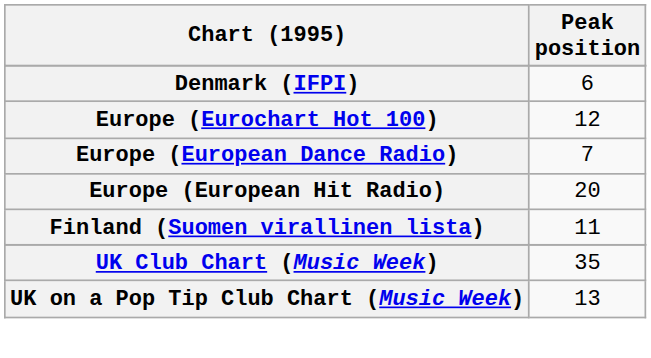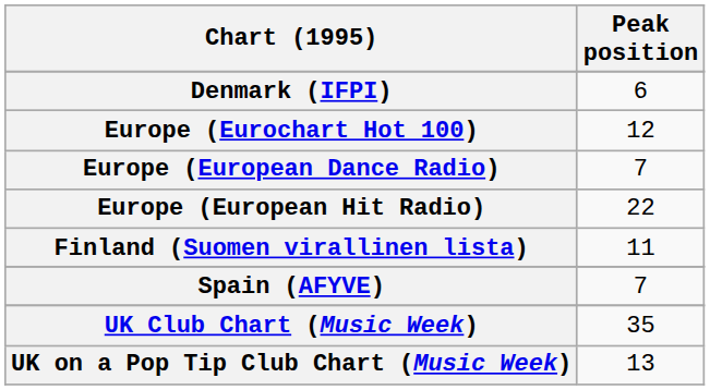 <table class="wikitable sortable plainrowheaders" style="text-align:center">
 <tr>
 <th>Chart (1995)</th>
 <th>Peak<br>position</th>
 </tr>
 <tr>
 </tr>
 <tr>
 </tr>
 <tr>
 </tr>
 <tr>
 </tr>
 <tr>
 <th scope="row">Denmark (<a href='#'>IFPI</a>)</th>
 <td>6</td>
 </tr>
 <tr>
 <th scope="row">Europe (<a href='#'>Eurochart Hot 100</a>)</th>
 <td>12</td>
 </tr>
 <tr>
 <th scope="row">Europe (<a href='#'>European Dance Radio</a>)</th>
 <td>7</td>
 </tr>
 <tr>
 <th scope="row">Europe (European Hit Radio)</th>
-<td>20</td>
+<td>22</td>
 </tr>
 <tr>
 <th scope="row">Finland (<a href='#'>Suomen virallinen lista</a>)</th>
 <td>11</td>
 </tr>
 <tr>
 </tr>
 <tr>
 </tr>
 <tr>
 </tr>
 <tr>
 </tr>
 <tr>
 </tr>
 <tr>
 </tr>
 <tr>
 </tr>
 <tr>
 </tr>
 <tr>
+<th scope="row">Spain (<a href='#'>AFYVE</a>)</th>
+<td>7</td>
+</tr>
+<tr>
 </tr>
 <tr>
 </tr>
 <tr>
 </tr>
 <tr>
 </tr>
 <tr>
 </tr>
 <tr>
 <th scope="row"><a href='#'>UK Club Chart</a> (<em><a href='#'>Music Week</a></em>)</th>
 <td>35</td>
 </tr>
 <tr>
 <th scope="row">UK on a Pop Tip Club Chart (<em><a href='#'>Music Week</a></em>)</th>
 <td>13</td>
 </tr>
 </table>
